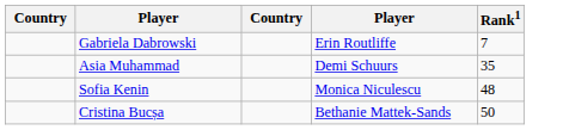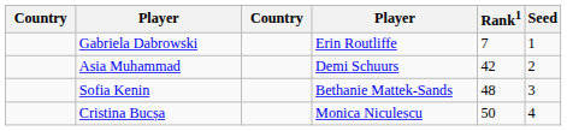 <table class="sortable wikitable">
 <tr>
 <th width="70">Country</th>
 <th width="175">Player</th>
 <th width="70">Country</th>
 <th width="175">Player</th>
 <th>Rank<sup>1</sup></th>
+<th>Seed</th>
 </tr>
 <tr>
 <td></td>
 <td><a href='#'>Gabriela Dabrowski</a></td>
 <td></td>
 <td><a href='#'>Erin Routliffe</a></td>
 <td>7</td>
+<td>1</td>
 </tr>
 <tr>
 <td></td>
 <td><a href='#'>Asia Muhammad</a></td>
 <td></td>
 <td><a href='#'>Demi Schuurs</a></td>
-<td>35</td>
+<td>42</td>
+<td>2</td>
 </tr>
 <tr>
 <td></td>
 <td><a href='#'>Sofia Kenin</a></td>
 <td></td>
-<td><a href='#'>Monica Niculescu</a></td>
+<td><a href='#'>Bethanie Mattek-Sands</a></td>
 <td>48</td>
+<td>3</td>
 </tr>
 <tr>
 <td></td>
 <td><a href='#'>Cristina Bucșa</a></td>
 <td></td>
-<td><a href='#'>Bethanie Mattek-Sands</a></td>
+<td><a href='#'>Monica Niculescu</a></td>
 <td>50</td>
+<td>4</td>
 </tr>
 </table>
